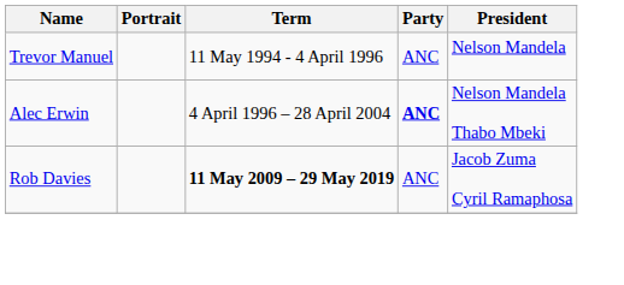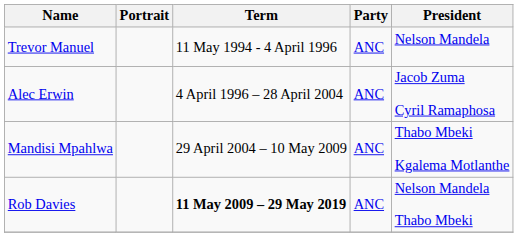 <table class="wikitable">
 <tr>
 <th>Name</th>
 <th>Portrait</th>
 <th>Term</th>
 <th>Party</th>
 <th>President</th>
 </tr>
 <tr>
 <td><a href='#'>Trevor Manuel</a></td>
 <td></td>
 <td>11 May 1994 - 4 April 1996</td>
 <td><a href='#'>ANC</a></td>
 <td><a href='#'>Nelson Mandela</a><br> <br></td>
 </tr>
 <tr>
 <td><a href='#'>Alec Erwin</a></td>
 <td></td>
 <td>4 April 1996 – 28 April 2004</td>
-<td><strong><a href='#'>ANC</a></strong></td>
-<td><a href='#'>Nelson Mandela</a><br> <br> <a href='#'>Thabo Mbeki</a><br> </td>
+<td><a href='#'>ANC</a></td>
+<td><a href='#'>Jacob Zuma</a><br> <br><a href='#'>Cyril Ramaphosa</a><br> </td>
+</tr>
+<tr>
+<td><a href='#'>Mandisi Mpahlwa</a></td>
+<td></td>
+<td>29 April 2004 – 10 May 2009</td>
+<td><a href='#'>ANC</a></td>
+<td><a href='#'>Thabo Mbeki</a><br> <br><a href='#'>Kgalema Motlanthe</a><br> </td>
 </tr>
 <tr>
 <td><a href='#'>Rob Davies</a></td>
 <td></td>
 <td><strong>11 May 2009 – 29 May 2019</strong></td>
 <td><a href='#'>ANC</a></td>
-<td><a href='#'>Jacob Zuma</a><br> <br><a href='#'>Cyril Ramaphosa</a><br> </td>
+<td><a href='#'>Nelson Mandela</a><br> <br> <a href='#'>Thabo Mbeki</a><br> </td>
 </tr>
 <tr>
 </tr>
 </table>
